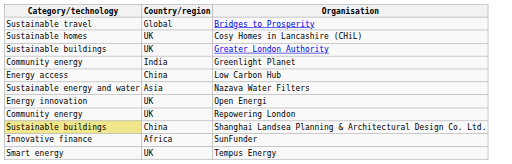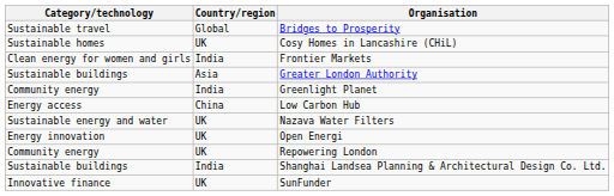 <table class="wikitable">
 <tr>
 <th>Category/technology</th>
 <th>Country/region</th>
 <th>Organisation</th>
 </tr>
 <tr>
 <td>Sustainable travel</td>
 <td>Global</td>
 <td><a href='#'>Bridges to Prosperity</a></td>
 </tr>
 <tr>
 <td>Sustainable homes</td>
 <td>UK</td>
 <td>Cosy Homes in Lancashire (CHiL)</td>
 </tr>
 <tr>
+<td>Clean energy for women and girls</td>
+<td>India</td>
+<td>Frontier Markets</td>
+</tr>
+<tr>
 <td>Sustainable buildings</td>
-<td>UK</td>
+<td>Asia</td>
 <td><a href='#'>Greater London Authority</a></td>
 </tr>
 <tr>
 <td>Community energy</td>
 <td>India</td>
 <td>Greenlight Planet</td>
 </tr>
 <tr>
 <td>Energy access</td>
 <td>China</td>
 <td>Low Carbon Hub</td>
 </tr>
 <tr>
 <td>Sustainable energy and water</td>
-<td>Asia</td>
+<td>UK</td>
 <td>Nazava Water Filters</td>
 </tr>
 <tr>
 <td>Energy innovation</td>
 <td>UK</td>
 <td>Open Energi</td>
 </tr>
 <tr>
 <td>Community energy</td>
 <td>UK</td>
 <td>Repowering London</td>
 </tr>
 <tr>
-<td style="background: khaki;">Sustainable buildings</td>
-<td>China</td>
+<td>Sustainable buildings</td>
+<td>India</td>
 <td>Shanghai Landsea Planning & Architectural Design Co. Ltd.</td>
 </tr>
 <tr>
 <td>Innovative finance</td>
-<td>Africa</td>
+<td>UK</td>
 <td>SunFunder</td>
 </tr>
-<tr>
-<td>Smart energy</td>
-<td>UK</td>
-<td>Tempus Energy</td>
-</tr>
 </table>
